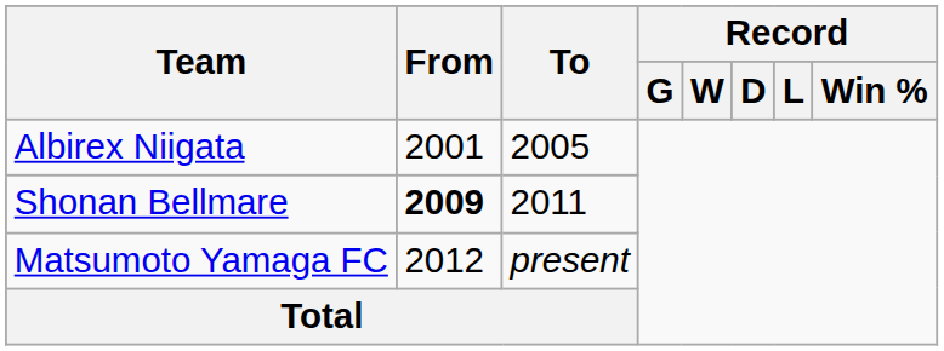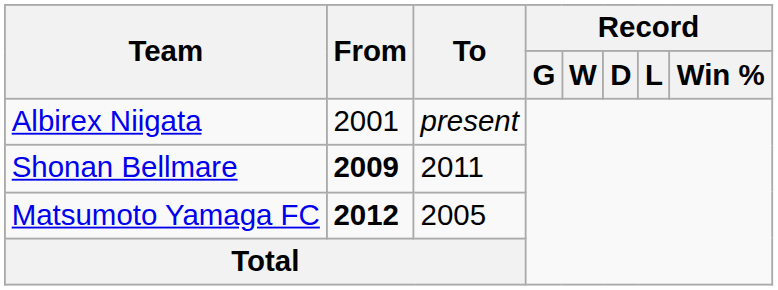 <table class="wikitable" style="text-align: center">
 <tr>
 <th rowspan="2">Team</th>
 <th rowspan="2">From</th>
 <th rowspan="2">To</th>
 <th colspan="5">Record</th>
 </tr>
 <tr>
 <th>G</th>
 <th>W</th>
 <th>D</th>
 <th>L</th>
 <th>Win %</th>
 </tr>
 <tr>
 <td align="left"><a href='#'>Albirex Niigata</a></td>
 <td align="left">2001</td>
-<td align="left">2005<br></td>
+<td align="left"><em>present</em><br></td>
 </tr>
 <tr>
 <td align="left"><a href='#'>Shonan Bellmare</a></td>
 <td align="left"><strong>2009</strong></td>
 <td align="left">2011<br></td>
 </tr>
 <tr>
 <td align="left"><a href='#'>Matsumoto Yamaga FC</a></td>
-<td align="left">2012</td>
-<td align="left"><em>present</em><br></td>
+<td align="left"><strong>2012</strong></td>
+<td align="left">2005<br></td>
 </tr>
 <tr>
 <th colspan="3">Total<br></th>
 </tr>
 </table>
